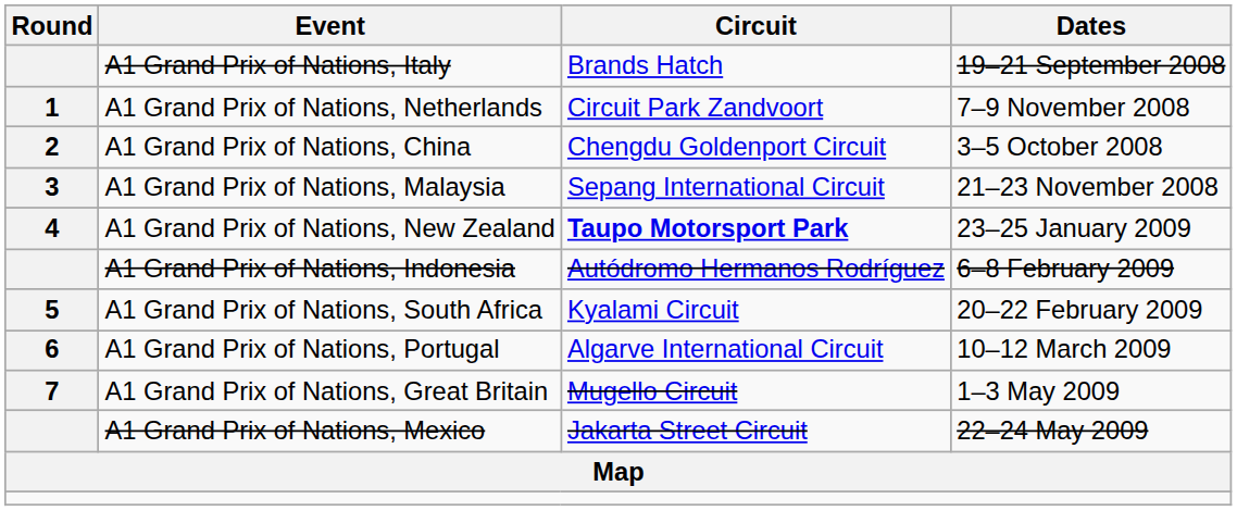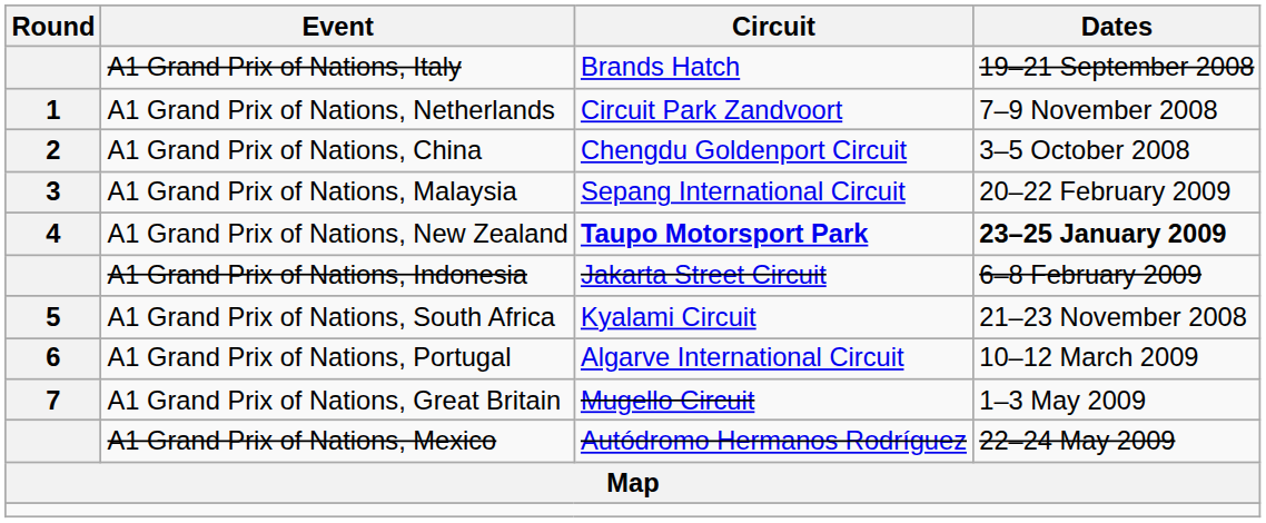 <table class="wikitable" style="font-size: 85%;">
 <tr>
 <th>Round</th>
 <th>Event</th>
 <th>Circuit</th>
 <th>Dates</th>
 </tr>
 <tr>
 <th></th>
 <td><s> A1 Grand Prix of Nations, Italy</s></td>
 <td><a href='#'>Brands Hatch</a></td>
 <td><s>19–21 September 2008</s></td>
 </tr>
 <tr>
 <th>1</th>
 <td> A1 Grand Prix of Nations, Netherlands</td>
 <td><a href='#'>Circuit Park Zandvoort</a></td>
 <td>7–9 November 2008</td>
 </tr>
 <tr>
 <th>2</th>
 <td> A1 Grand Prix of Nations, China</td>
 <td><a href='#'>Chengdu Goldenport Circuit</a></td>
 <td>3–5 October 2008</td>
 </tr>
 <tr>
 <th>3</th>
 <td> A1 Grand Prix of Nations, Malaysia</td>
 <td><a href='#'>Sepang International Circuit</a></td>
-<td>21–23 November 2008</td>
+<td>20–22 February 2009</td>
 </tr>
 <tr>
 <th>4</th>
 <td> A1 Grand Prix of Nations, New Zealand</td>
 <td><strong><a href='#'>Taupo Motorsport Park</a></strong></td>
-<td>23–25 January 2009</td>
+<td><strong>23–25 January 2009</strong></td>
 </tr>
 <tr>
 <th></th>
 <td><s> A1 Grand Prix of Nations, Indonesia</s></td>
-<td><s><a href='#'>Autódromo Hermanos Rodríguez</a></s></td>
+<td><s><a href='#'>Jakarta Street Circuit</a></s></td>
 <td><s>6–8 February 2009</s></td>
 </tr>
 <tr>
 <th>5</th>
 <td> A1 Grand Prix of Nations, South Africa</td>
 <td><a href='#'>Kyalami Circuit</a></td>
-<td>20–22 February 2009</td>
+<td>21–23 November 2008</td>
 </tr>
 <tr>
 <th>6</th>
 <td> A1 Grand Prix of Nations, Portugal</td>
 <td><a href='#'>Algarve International Circuit</a></td>
 <td>10–12 March 2009</td>
 </tr>
 <tr>
 <th>7</th>
 <td> A1 Grand Prix of Nations, Great Britain</td>
 <td><s><a href='#'>Mugello Circuit</a></s></td>
 <td>1–3 May 2009</td>
 </tr>
 <tr>
 <th></th>
 <td><s> A1 Grand Prix of Nations, Mexico</s></td>
-<td><s><a href='#'>Jakarta Street Circuit</a></s></td>
+<td><s><a href='#'>Autódromo Hermanos Rodríguez</a></s></td>
 <td><s>22–24 May 2009</s></td>
 </tr>
 <tr>
 <th colspan=4>Map</th>
 </tr>
 <tr>
 <td colspan=4></td>
 </tr>
 </table>
